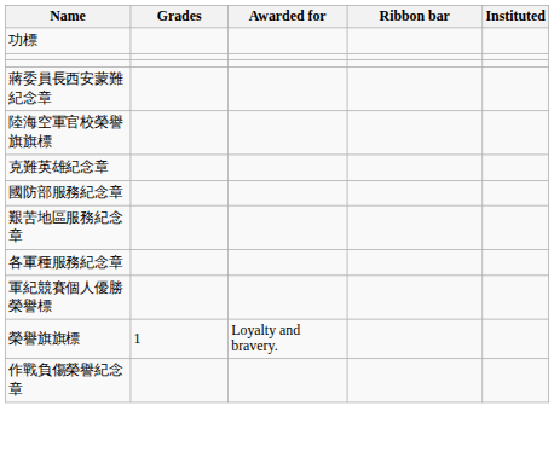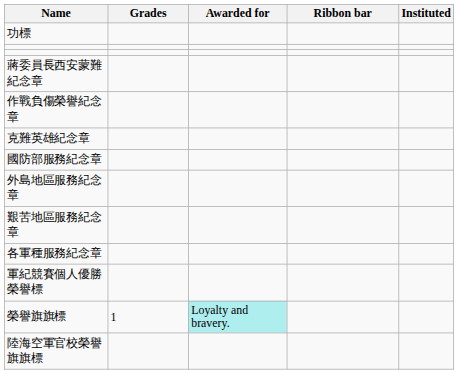 <table class="wikitable">
 <tr>
 <th width="23%">Name</th>
 <th width="18%">Grades</th>
 <th>Awarded for</th>
 <th width="144px">Ribbon bar</th>
 <th width="10%">Instituted</th>
 </tr>
 <tr>
 <td>功標</td>
 <td></td>
 <td></td>
 <td></td>
 <td></td>
 </tr>
 <tr>
 <td></td>
 <td></td>
 <td></td>
 <td></td>
 <td></td>
 </tr>
 <tr>
 <td></td>
 <td></td>
 <td></td>
 <td></td>
 <td></td>
 </tr>
 <tr>
 <td>蔣委員長西安蒙難紀念章</td>
 <td></td>
 <td></td>
 <td></td>
 <td></td>
 </tr>
 <tr>
-<td>陸海空軍官校榮譽旗旗標</td>
+<td>作戰負傷榮譽紀念章</td>
 <td></td>
 <td></td>
 <td></td>
 <td></td>
 </tr>
 <tr>
 <td>克難英雄紀念章</td>
 <td></td>
 <td></td>
 <td></td>
 <td></td>
 </tr>
 <tr>
 <td>國防部服務紀念章</td>
+<td></td>
+<td></td>
+<td></td>
+<td></td>
+</tr>
+<tr>
+<td>外島地區服務紀念章</td>
 <td></td>
 <td></td>
 <td></td>
 <td></td>
 </tr>
 <tr>
 <td>艱苦地區服務紀念章</td>
 <td></td>
 <td></td>
 <td></td>
 <td></td>
 </tr>
 <tr>
 <td>各軍種服務紀念章</td>
 <td></td>
 <td></td>
 <td></td>
 <td></td>
 </tr>
 <tr>
 <td>軍紀競賽個人優勝榮譽標</td>
 <td></td>
 <td></td>
 <td></td>
 <td></td>
 </tr>
 <tr>
 <td>榮譽旗旗標</td>
 <td>1</td>
-<td>Loyalty and bravery.</td>
+<td style="background: paleturquoise;">Loyalty and bravery.</td>
 <td></td>
 <td></td>
 </tr>
 <tr>
-<td>作戰負傷榮譽紀念章</td>
+<td>陸海空軍官校榮譽旗旗標</td>
 <td></td>
 <td></td>
 <td></td>
 <td></td>
 </tr>
 </table>
